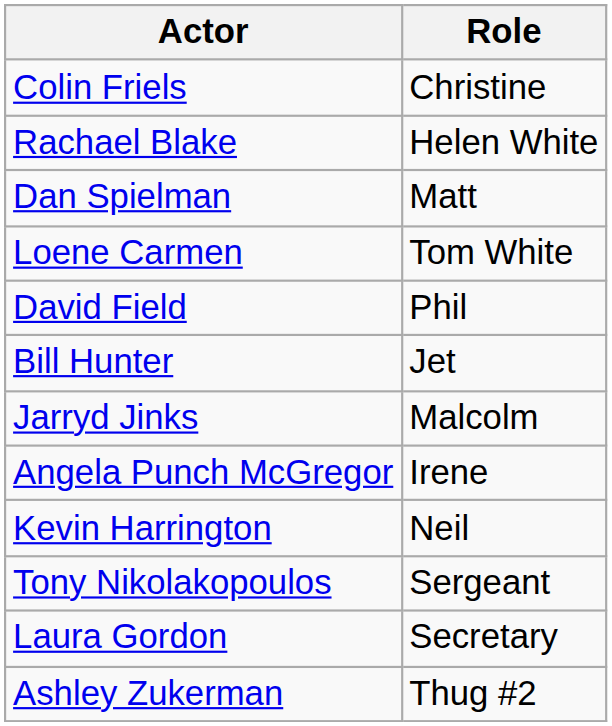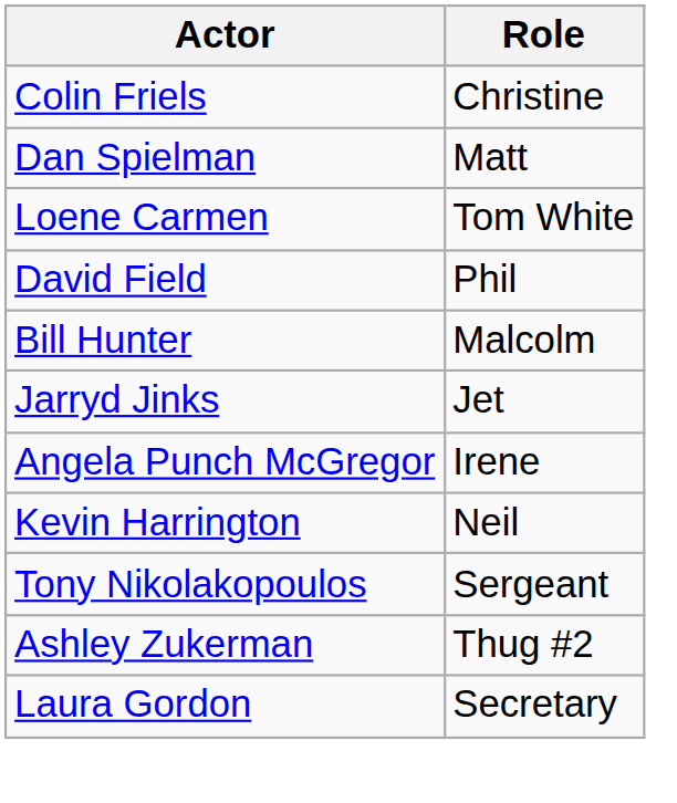 <table class="wikitable">
 <tr>
 <th>Actor</th>
 <th>Role</th>
 </tr>
 <tr>
 <td><a href='#'>Colin Friels</a></td>
 <td>Christine</td>
-</tr>
-<tr>
-<td><a href='#'>Rachael Blake</a></td>
-<td>Helen White</td>
 </tr>
 <tr>
 <td><a href='#'>Dan Spielman</a></td>
 <td>Matt</td>
 </tr>
 <tr>
 <td><a href='#'>Loene Carmen</a></td>
 <td>Tom White</td>
 </tr>
 <tr>
 <td><a href='#'>David Field</a></td>
 <td>Phil</td>
 </tr>
 <tr>
 <td><a href='#'>Bill Hunter</a></td>
-<td>Jet</td>
+<td>Malcolm</td>
 </tr>
 <tr>
 <td><a href='#'>Jarryd Jinks</a></td>
-<td>Malcolm</td>
+<td>Jet</td>
 </tr>
 <tr>
 <td><a href='#'>Angela Punch McGregor</a></td>
 <td>Irene</td>
 </tr>
 <tr>
 <td><a href='#'>Kevin Harrington</a></td>
 <td>Neil</td>
 </tr>
 <tr>
 <td><a href='#'>Tony Nikolakopoulos</a></td>
 <td>Sergeant</td>
 </tr>
 <tr>
+<td><a href='#'>Ashley Zukerman</a></td>
+<td>Thug #2</td>
+</tr>
+<tr>
 <td><a href='#'>Laura Gordon</a></td>
 <td>Secretary</td>
 </tr>
-<tr>
-<td><a href='#'>Ashley Zukerman</a></td>
-<td>Thug #2</td>
-</tr>
 </table>
